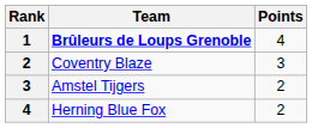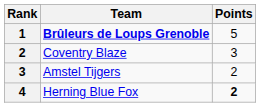 <table class="wikitable" style="text-align: center;">
 <tr>
 <th>Rank</th>
 <th>Team</th>
 <th>Points</th>
 </tr>
 <tr>
 <th>1</th>
 <td style="text-align: left;"> <strong><a href='#'>Brûleurs de Loups Grenoble</a></strong></td>
-<td>4</td>
+<td>5</td>
 </tr>
 <tr>
 <th>2</th>
 <td style="text-align: left;"> <a href='#'>Coventry Blaze</a></td>
 <td>3</td>
 </tr>
 <tr>
 <th>3</th>
 <td style="text-align: left;"> <a href='#'>Amstel Tijgers</a></td>
 <td>2</td>
 </tr>
 <tr>
 <th>4</th>
 <td style="text-align: left;"> <a href='#'>Herning Blue Fox</a></td>
-<td>2</td>
+<td><strong>2</strong></td>
 </tr>
 </table>
